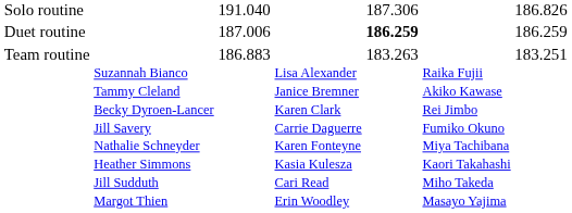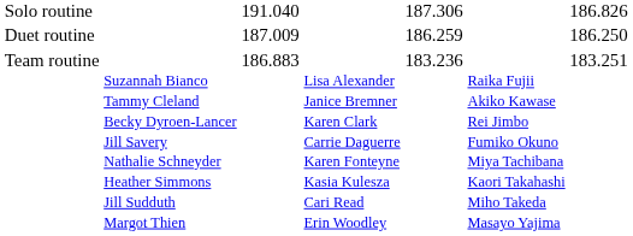 <table>
 <tr valign="top">
 <td>Solo routine</td>
 <td></td>
 <td>191.040</td>
 <td></td>
 <td>187.306</td>
 <td></td>
 <td>186.826</td>
 </tr>
 <tr valign="top">
 <td>Duet routine</td>
 <td><br></td>
-<td>187.006</td>
-<td><br></td>
-<td><strong>186.259</strong></td>
+<td>187.009</td>
 <td><br></td>
 <td>186.259</td>
+<td><br></td>
+<td>186.250</td>
 </tr>
 <tr valign="top">
 <td>Team routine</td>
 <td><br><small><a href='#'>Suzannah Bianco</a><br><a href='#'>Tammy Cleland</a><br><a href='#'>Becky Dyroen-Lancer</a><br><a href='#'>Jill Savery</a><br><a href='#'>Nathalie Schneyder</a><br><a href='#'>Heather Simmons</a><br><a href='#'>Jill Sudduth</a><br><a href='#'>Margot Thien</a></small></td>
 <td>186.883</td>
 <td><br><small><a href='#'>Lisa Alexander</a><br><a href='#'>Janice Bremner</a><br><a href='#'>Karen Clark</a><br><a href='#'>Carrie Daguerre</a><br><a href='#'>Karen Fonteyne</a><br><a href='#'>Kasia Kulesza</a><br><a href='#'>Cari Read</a><br><a href='#'>Erin Woodley</a></small></td>
-<td>183.263</td>
+<td>183.236</td>
 <td><br><small><a href='#'>Raika Fujii</a><br><a href='#'>Akiko Kawase</a><br><a href='#'>Rei Jimbo</a><br><a href='#'>Fumiko Okuno</a><br><a href='#'>Miya Tachibana</a><br><a href='#'>Kaori Takahashi</a><br><a href='#'>Miho Takeda</a><br><a href='#'>Masayo Yajima</a></small></td>
 <td>183.251</td>
 </tr>
 </table>
